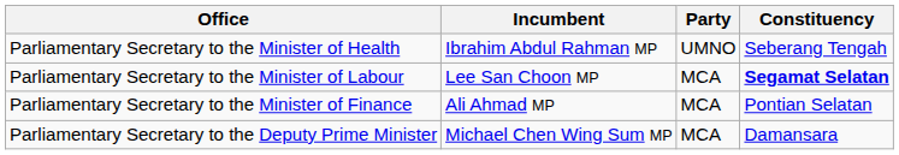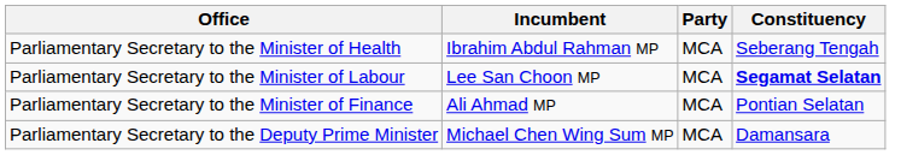 <table class="sortable wikitable">
 <tr>
 <th>Office</th>
 <th>Incumbent</th>
 <th>Party</th>
 <th>Constituency</th>
 </tr>
 <tr>
 <td>Parliamentary Secretary to the <a href='#'>Minister of Health</a></td>
 <td><a href='#'>Ibrahim Abdul Rahman</a> <small>MP</small></td>
-<td>UMNO</td>
+<td>MCA</td>
 <td><a href='#'>Seberang Tengah</a></td>
 </tr>
 <tr>
 <td>Parliamentary Secretary to the <a href='#'>Minister of Labour</a></td>
 <td><a href='#'>Lee San Choon</a> <small>MP</small></td>
 <td>MCA</td>
 <td><strong><a href='#'>Segamat Selatan</a></strong></td>
 </tr>
 <tr>
 <td>Parliamentary Secretary to the <a href='#'>Minister of Finance</a></td>
 <td><a href='#'>Ali Ahmad</a> <small>MP</small></td>
 <td>MCA</td>
 <td><a href='#'>Pontian Selatan</a></td>
 </tr>
 <tr>
 <td>Parliamentary Secretary to the <a href='#'>Deputy Prime Minister</a></td>
 <td><a href='#'>Michael Chen Wing Sum</a> <small>MP</small></td>
 <td>MCA</td>
 <td><a href='#'>Damansara</a></td>
 </tr>
 </table>
